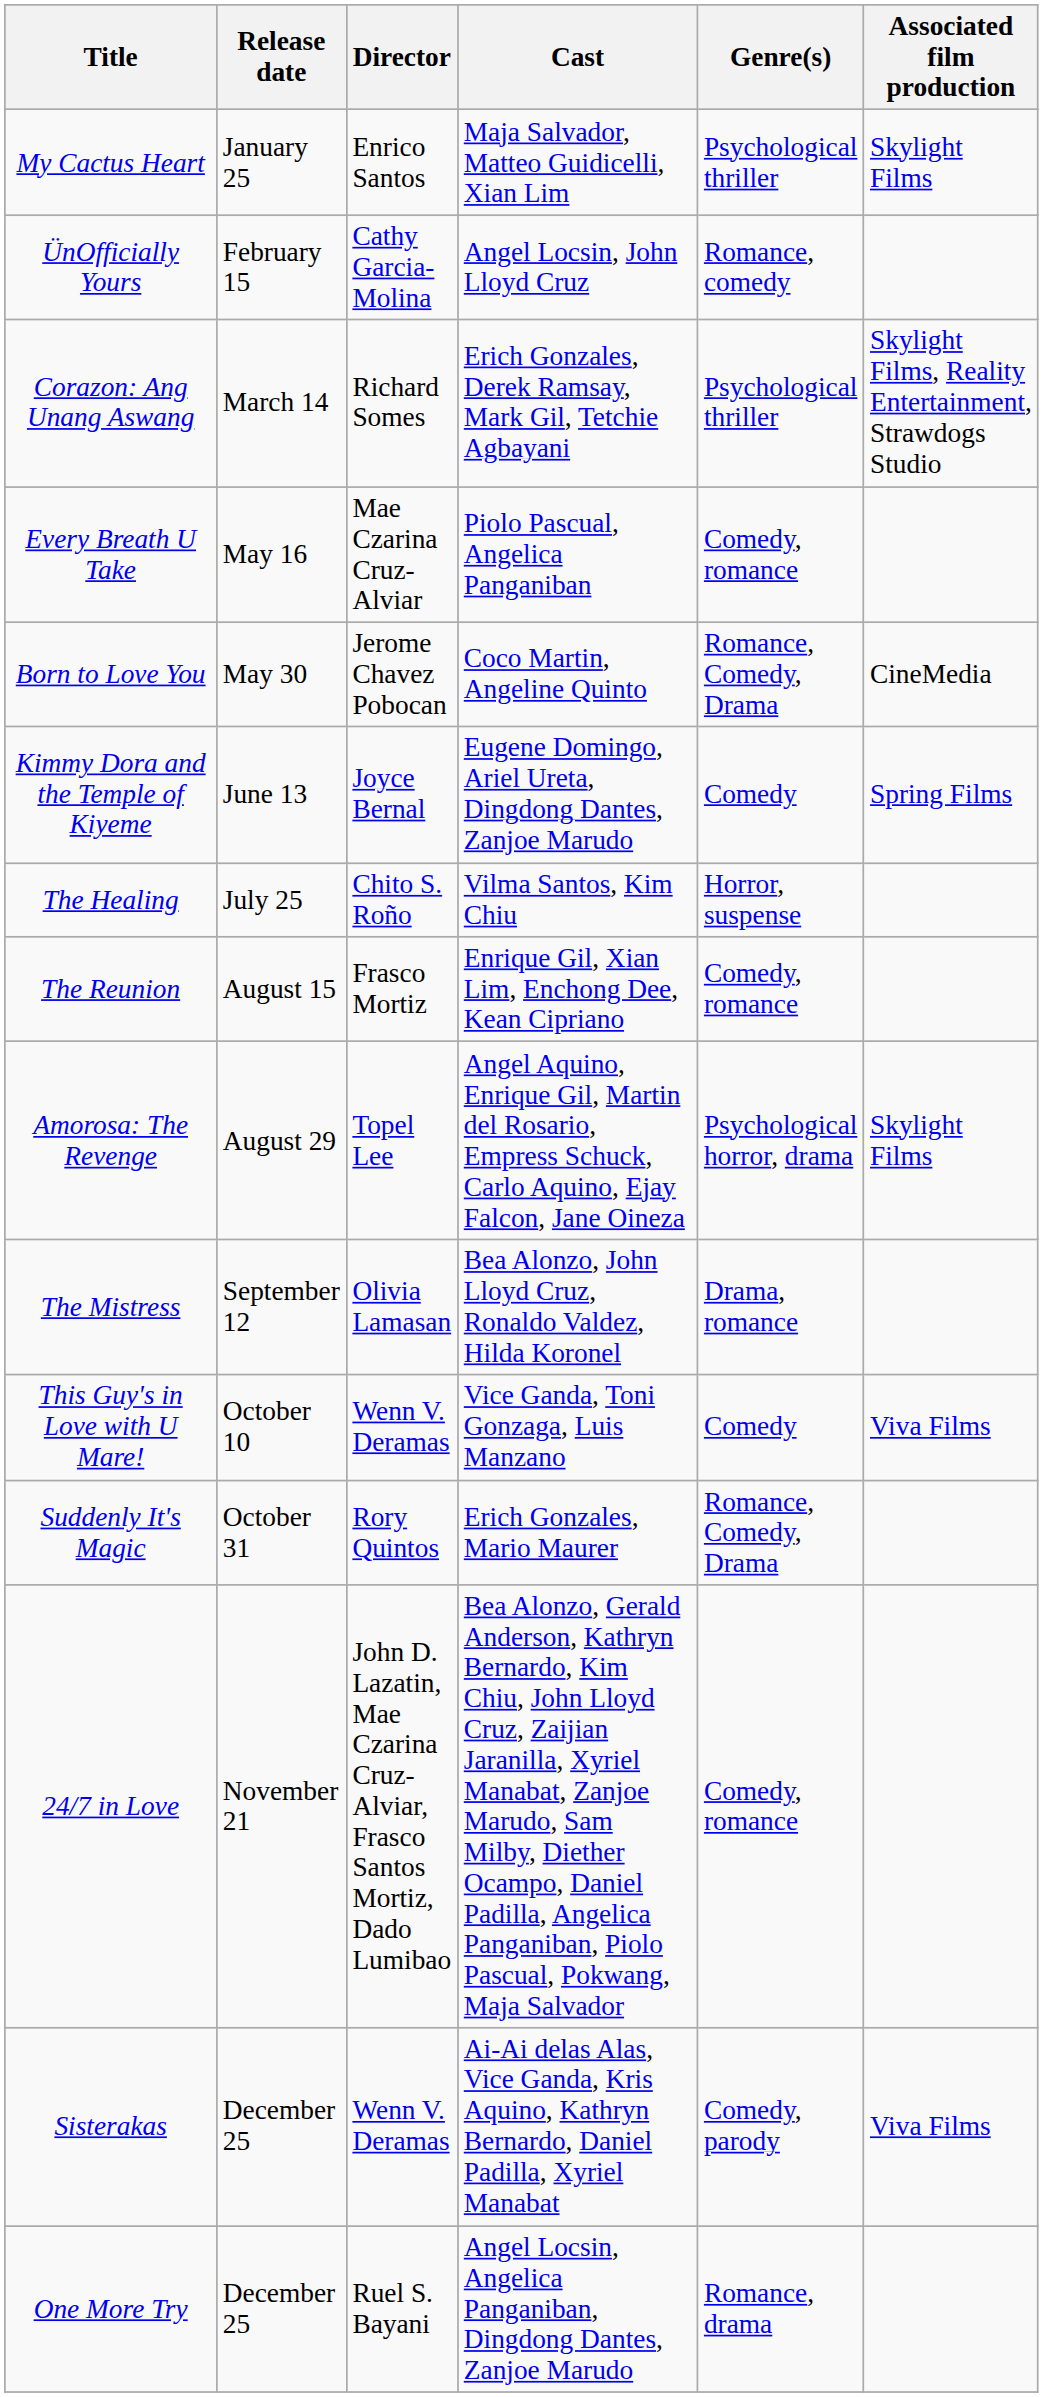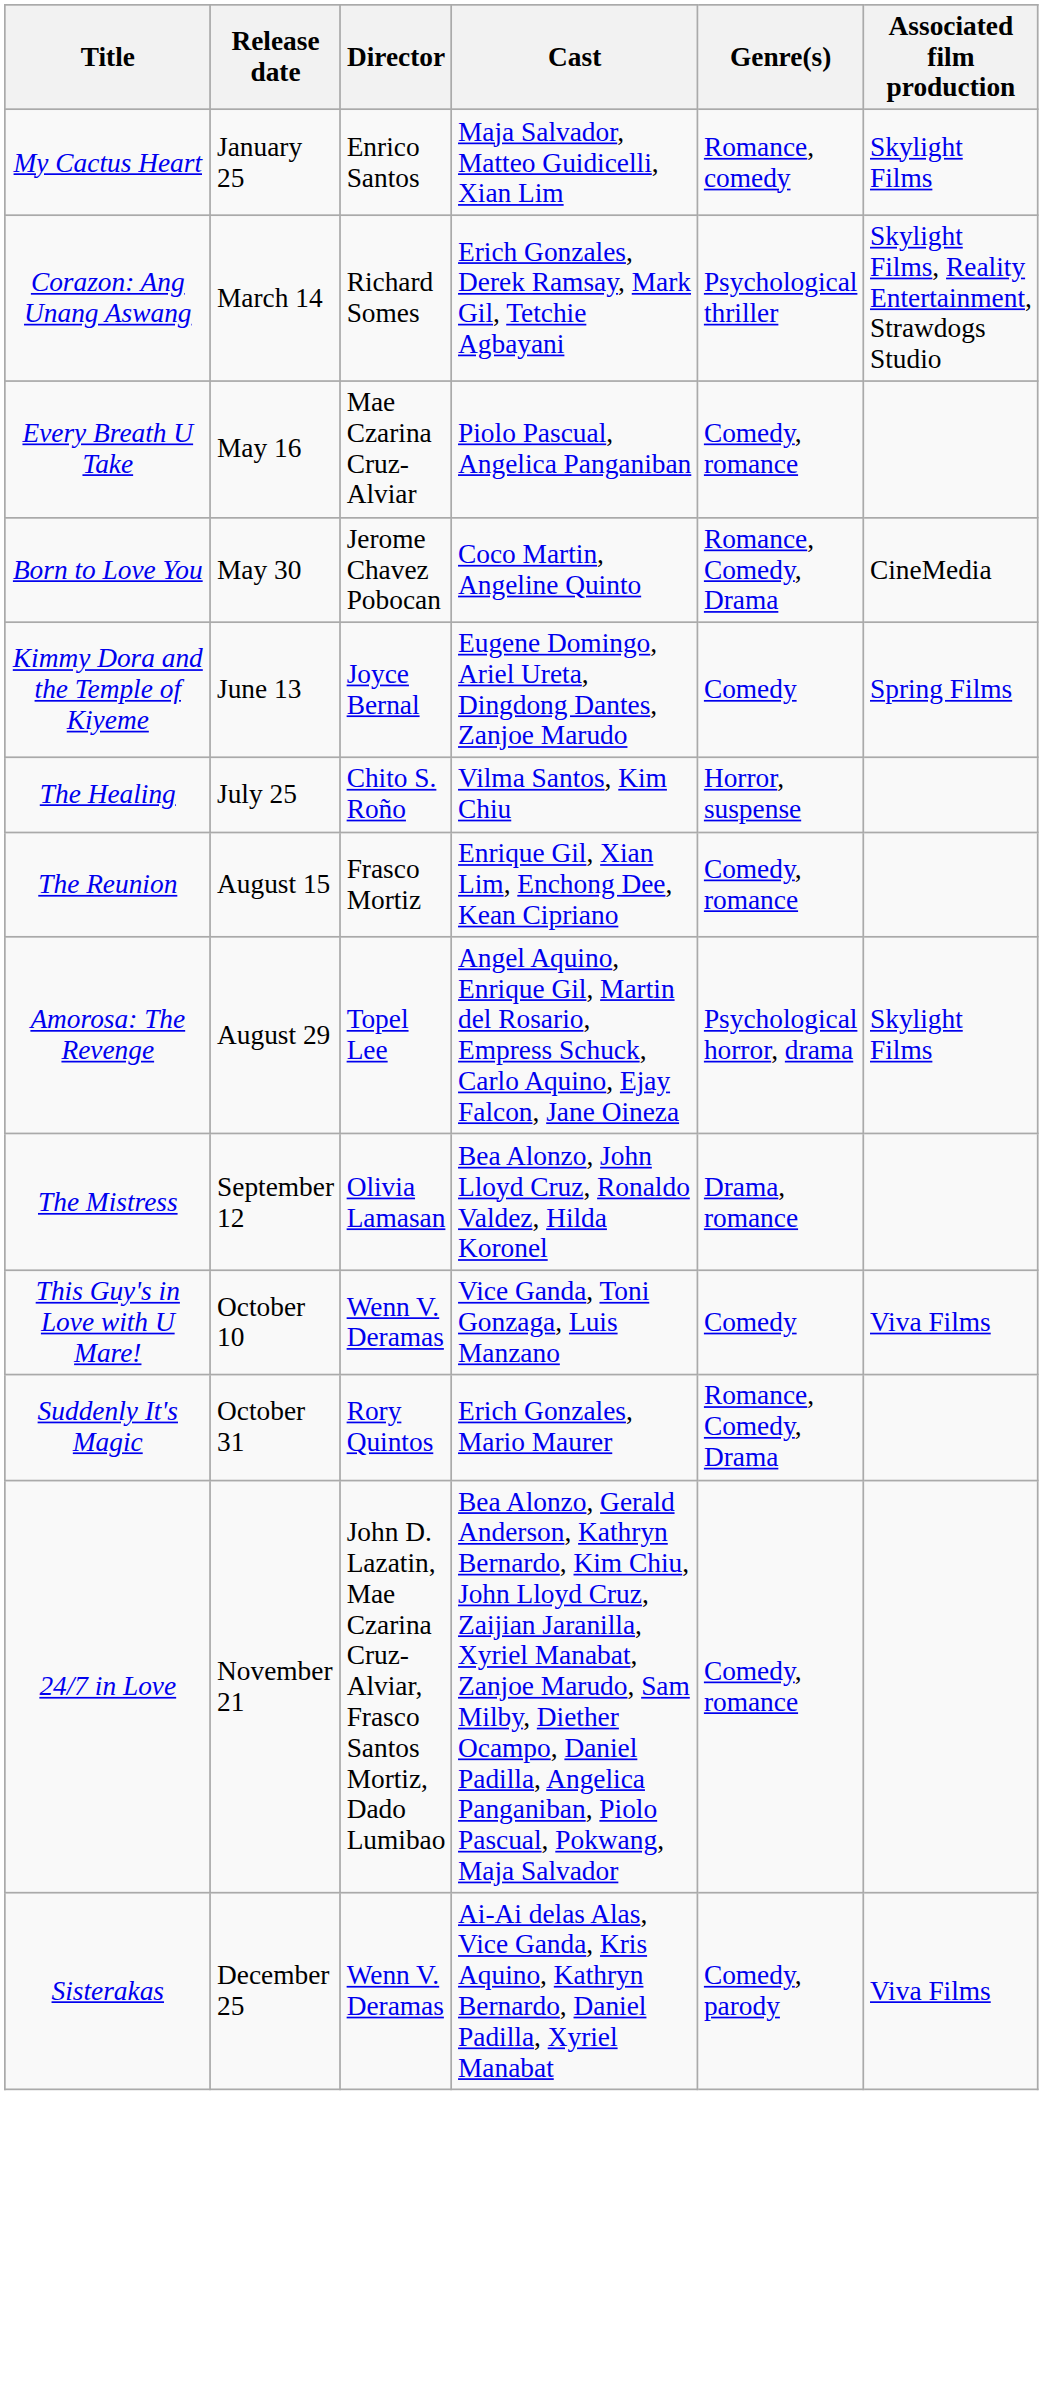 <table class="wikitable" style="width:97%">
 <tr>
 <th style="width:25%;">Title</th>
 <th style="width:10%;">Release date</th>
 <th style="width:10%;">Director</th>
 <th style="width:30%;">Cast</th>
 <th style="width:10%;">Genre(s)</th>
 <th style="width:15%;">Associated film production</th>
 </tr>
 <tr>
 <td style="text-align:center;"><em><a href='#'>My Cactus Heart</a></em></td>
 <td>January 25</td>
 <td>Enrico Santos</td>
 <td><a href='#'>Maja Salvador</a>, <a href='#'>Matteo Guidicelli</a>, <a href='#'>Xian Lim</a></td>
-<td><a href='#'>Psychological thriller</a></td>
+<td><a href='#'>Romance</a>, <a href='#'>comedy</a></td>
 <td><a href='#'>Skylight Films</a></td>
-</tr>
-<tr>
-<td style="text-align:center;"><em><a href='#'>ÜnOfficially Yours</a></em></td>
-<td>February 15</td>
-<td><a href='#'>Cathy Garcia-Molina</a></td>
-<td><a href='#'>Angel Locsin</a>, <a href='#'>John Lloyd Cruz</a></td>
-<td><a href='#'>Romance</a>, <a href='#'>comedy</a></td>
-<td></td>
 </tr>
 <tr>
 <td style="text-align:center;"><em><a href='#'>Corazon: Ang Unang Aswang</a></em></td>
 <td>March 14</td>
 <td>Richard Somes</td>
 <td><a href='#'>Erich Gonzales</a>, <a href='#'>Derek Ramsay</a>, <a href='#'>Mark Gil</a>, <a href='#'>Tetchie Agbayani</a></td>
 <td><a href='#'>Psychological thriller</a></td>
 <td><a href='#'>Skylight Films</a>, <a href='#'>Reality Entertainment</a>, Strawdogs Studio</td>
 </tr>
 <tr>
 <td style="text-align:center;"><em><a href='#'>Every Breath U Take</a></em></td>
 <td>May 16</td>
 <td>Mae Czarina Cruz-Alviar</td>
 <td><a href='#'>Piolo Pascual</a>, <a href='#'>Angelica Panganiban</a></td>
 <td><a href='#'>Comedy</a>, <a href='#'>romance</a></td>
 <td></td>
 </tr>
 <tr>
 <td style="text-align:center;"><em><a href='#'>Born to Love You</a></em></td>
 <td>May 30</td>
 <td>Jerome Chavez Pobocan</td>
 <td><a href='#'>Coco Martin</a>, <a href='#'>Angeline Quinto</a></td>
 <td><a href='#'>Romance</a>, <a href='#'>Comedy</a>, <a href='#'>Drama</a></td>
 <td>CineMedia</td>
 </tr>
 <tr>
 <td style="text-align:center;"><em><a href='#'>Kimmy Dora and the Temple of Kiyeme</a></em></td>
 <td>June 13</td>
 <td><a href='#'>Joyce Bernal</a></td>
 <td><a href='#'>Eugene Domingo</a>, <a href='#'>Ariel Ureta</a>, <a href='#'>Dingdong Dantes</a>, <a href='#'>Zanjoe Marudo</a></td>
 <td><a href='#'>Comedy</a></td>
 <td><a href='#'>Spring Films</a></td>
 </tr>
 <tr>
 <td style="text-align:center;"><em><a href='#'>The Healing</a></em></td>
 <td>July 25</td>
 <td><a href='#'>Chito S. Roño</a></td>
 <td><a href='#'>Vilma Santos</a>, <a href='#'>Kim Chiu</a></td>
 <td><a href='#'>Horror</a>, <a href='#'>suspense</a></td>
 <td></td>
 </tr>
 <tr>
 <td style="text-align:center;"><em><a href='#'>The Reunion</a></em></td>
 <td>August 15</td>
 <td>Frasco Mortiz</td>
 <td><a href='#'>Enrique Gil</a>, <a href='#'>Xian Lim</a>, <a href='#'>Enchong Dee</a>, <a href='#'>Kean Cipriano</a></td>
 <td><a href='#'>Comedy</a>, <a href='#'>romance</a></td>
 <td></td>
 </tr>
 <tr>
 <td style="text-align:center;"><em><a href='#'>Amorosa: The Revenge</a></em></td>
 <td>August 29</td>
 <td><a href='#'>Topel Lee</a></td>
 <td><a href='#'>Angel Aquino</a>, <a href='#'>Enrique Gil</a>, <a href='#'>Martin del Rosario</a>, <a href='#'>Empress Schuck</a>, <a href='#'>Carlo Aquino</a>, <a href='#'>Ejay Falcon</a>, <a href='#'>Jane Oineza</a></td>
 <td><a href='#'>Psychological horror</a>, <a href='#'>drama</a></td>
 <td><a href='#'>Skylight Films</a></td>
 </tr>
 <tr>
 <td style="text-align:center;"><em><a href='#'>The Mistress</a></em></td>
 <td>September 12</td>
 <td><a href='#'>Olivia Lamasan</a></td>
 <td><a href='#'>Bea Alonzo</a>, <a href='#'>John Lloyd Cruz</a>, <a href='#'>Ronaldo Valdez</a>, <a href='#'>Hilda Koronel</a></td>
 <td><a href='#'>Drama</a>, <a href='#'>romance</a></td>
 <td></td>
 </tr>
 <tr>
 <td style="text-align:center;"><em><a href='#'>This Guy's in Love with U Mare!</a></em></td>
 <td>October 10</td>
 <td><a href='#'>Wenn V. Deramas</a></td>
 <td><a href='#'>Vice Ganda</a>, <a href='#'>Toni Gonzaga</a>, <a href='#'>Luis Manzano</a></td>
 <td><a href='#'>Comedy</a></td>
 <td><a href='#'>Viva Films</a></td>
 </tr>
 <tr>
 <td style="text-align:center;"><em><a href='#'>Suddenly It's Magic</a></em></td>
 <td>October 31</td>
 <td><a href='#'>Rory Quintos</a></td>
 <td><a href='#'>Erich Gonzales</a>, <a href='#'>Mario Maurer</a></td>
 <td><a href='#'>Romance</a>, <a href='#'>Comedy</a>, <a href='#'>Drama</a></td>
 <td></td>
 </tr>
 <tr>
 <td style="text-align:center;"><em><a href='#'>24/7 in Love</a></em></td>
 <td>November 21</td>
 <td>John D. Lazatin, Mae Czarina Cruz-Alviar, Frasco Santos Mortiz, Dado Lumibao</td>
 <td><a href='#'>Bea Alonzo</a>, <a href='#'>Gerald Anderson</a>, <a href='#'>Kathryn Bernardo</a>, <a href='#'>Kim Chiu</a>, <a href='#'>John Lloyd Cruz</a>, <a href='#'>Zaijian Jaranilla</a>, <a href='#'>Xyriel Manabat</a>, <a href='#'>Zanjoe Marudo</a>, <a href='#'>Sam Milby</a>, <a href='#'>Diether Ocampo</a>, <a href='#'>Daniel Padilla</a>, <a href='#'>Angelica Panganiban</a>, <a href='#'>Piolo Pascual</a>, <a href='#'>Pokwang</a>, <a href='#'>Maja Salvador</a></td>
 <td><a href='#'>Comedy</a>, <a href='#'>romance</a></td>
 <td></td>
 </tr>
 <tr>
 <td style="text-align:center;"><em><a href='#'>Sisterakas</a></em></td>
 <td>December 25</td>
 <td><a href='#'>Wenn V. Deramas</a></td>
 <td><a href='#'>Ai-Ai delas Alas</a>, <a href='#'>Vice Ganda</a>, <a href='#'>Kris Aquino</a>, <a href='#'>Kathryn Bernardo</a>, <a href='#'>Daniel Padilla</a>, <a href='#'>Xyriel Manabat</a></td>
 <td><a href='#'>Comedy</a>, <a href='#'>parody</a></td>
 <td><a href='#'>Viva Films</a></td>
 </tr>
-<tr>
-<td style="text-align:center;"><em><a href='#'>One More Try</a></em></td>
-<td>December 25</td>
-<td>Ruel S. Bayani</td>
-<td><a href='#'>Angel Locsin</a>, <a href='#'>Angelica Panganiban</a>, <a href='#'>Dingdong Dantes</a>, <a href='#'>Zanjoe Marudo</a></td>
-<td><a href='#'>Romance</a>, <a href='#'>drama</a></td>
-<td></td>
-</tr>
 </table>
